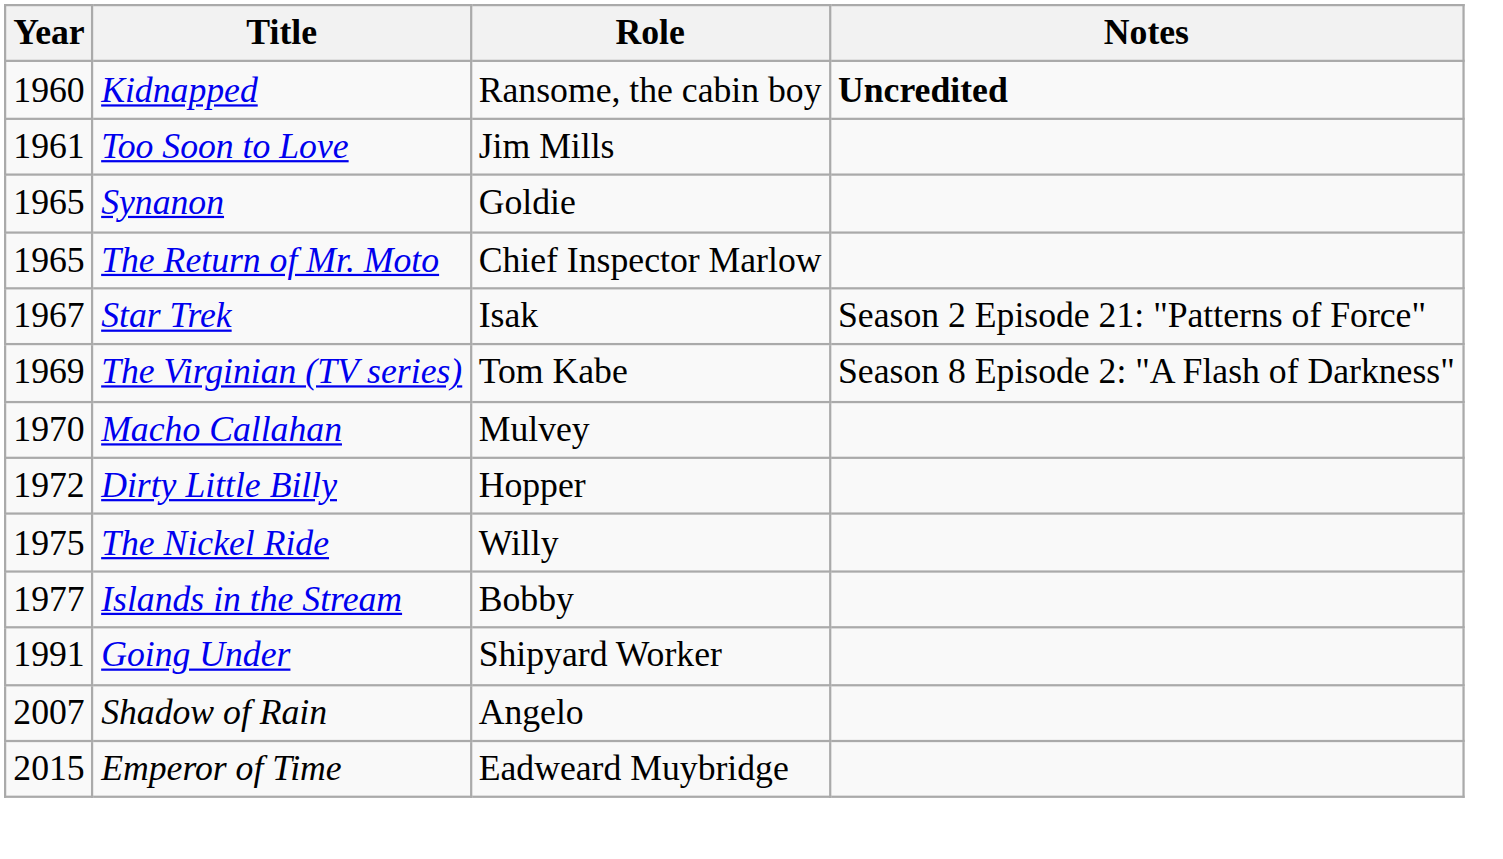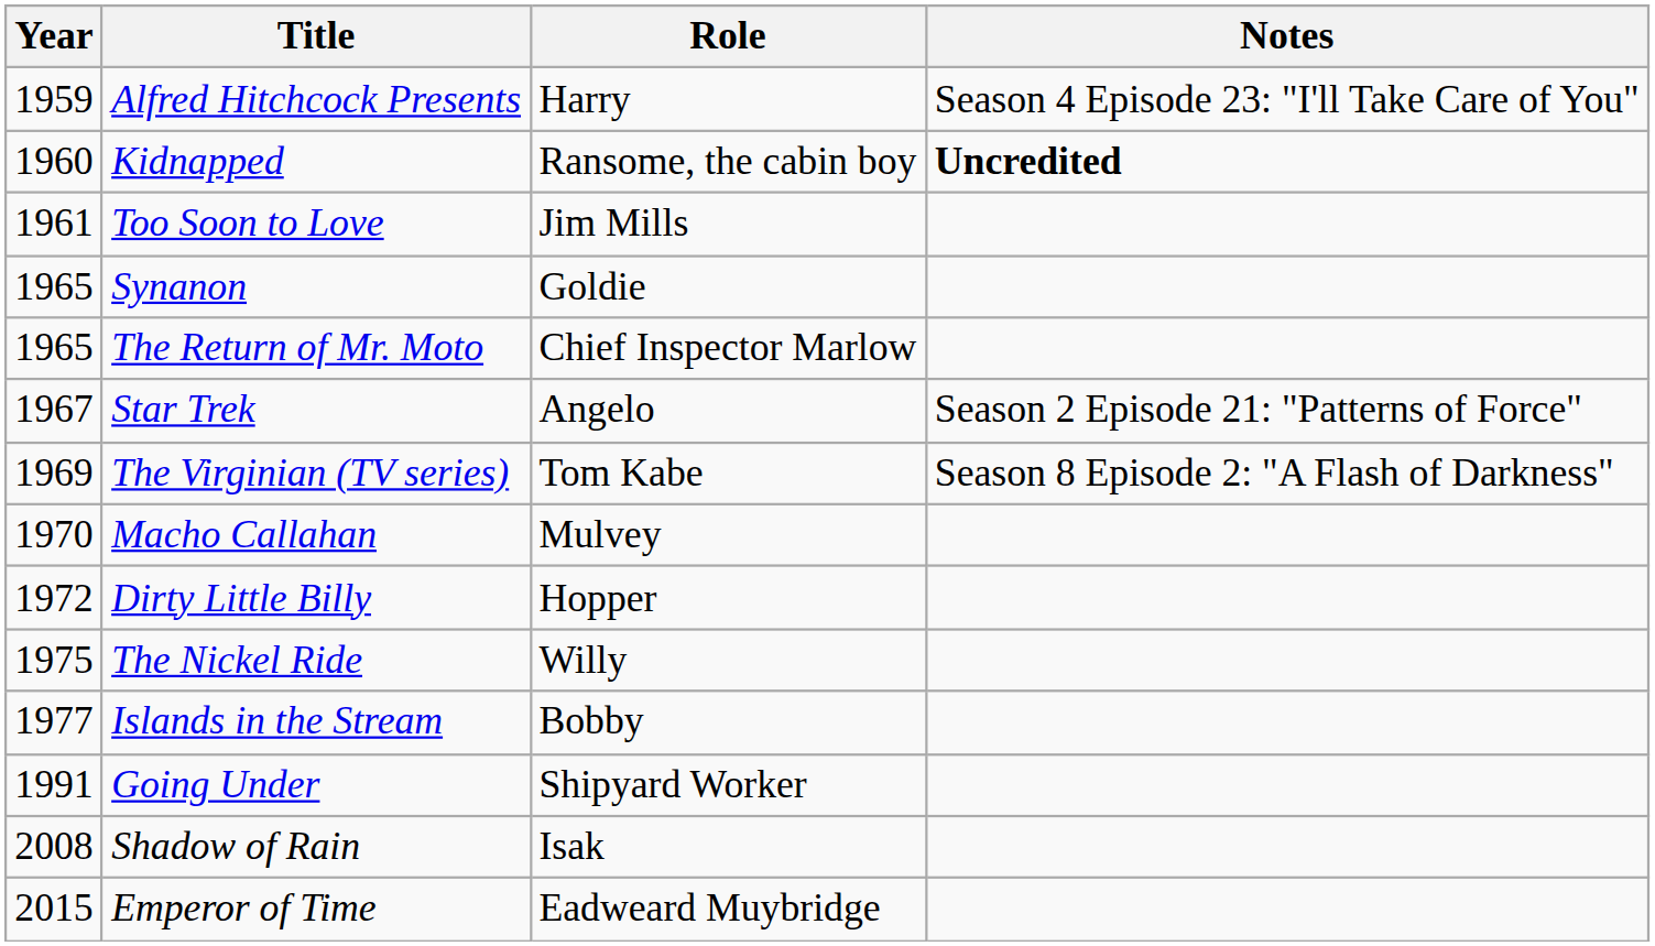 <table class="wikitable">
 <tr>
 <th>Year</th>
 <th>Title</th>
 <th>Role</th>
 <th>Notes</th>
+</tr>
+<tr>
+<td>1959</td>
+<td><em><a href='#'>Alfred Hitchcock Presents</a></em></td>
+<td>Harry</td>
+<td>Season 4 Episode 23: "I'll Take Care of You"</td>
 </tr>
 <tr>
 <td>1960</td>
 <td><em><a href='#'>Kidnapped</a></em></td>
 <td>Ransome, the cabin boy</td>
 <td><strong>Uncredited</strong></td>
 </tr>
 <tr>
 <td>1961</td>
 <td><em><a href='#'>Too Soon to Love</a></em></td>
 <td>Jim Mills</td>
 <td></td>
 </tr>
 <tr>
 <td>1965</td>
 <td><em><a href='#'>Synanon</a></em></td>
 <td>Goldie</td>
 <td></td>
 </tr>
 <tr>
 <td>1965</td>
 <td><em><a href='#'>The Return of Mr. Moto</a></em></td>
 <td>Chief Inspector Marlow</td>
 <td></td>
 </tr>
 <tr>
 <td>1967</td>
 <td><em><a href='#'>Star Trek</a></em></td>
-<td>Isak</td>
+<td>Angelo</td>
 <td>Season 2 Episode 21: "Patterns of Force"</td>
 </tr>
 <tr>
 <td>1969</td>
 <td><em><a href='#'>The Virginian (TV series)</a></em></td>
 <td>Tom Kabe</td>
 <td>Season 8 Episode 2: "A Flash of Darkness"</td>
 </tr>
 <tr>
 <td>1970</td>
 <td><em><a href='#'>Macho Callahan</a></em></td>
 <td>Mulvey</td>
 <td></td>
 </tr>
 <tr>
 <td>1972</td>
 <td><em><a href='#'>Dirty Little Billy</a></em></td>
 <td>Hopper</td>
 <td></td>
 </tr>
 <tr>
 <td>1975</td>
 <td><em><a href='#'>The Nickel Ride</a></em></td>
 <td>Willy</td>
 <td></td>
 </tr>
 <tr>
 <td>1977</td>
 <td><em><a href='#'>Islands in the Stream</a></em></td>
 <td>Bobby</td>
 <td></td>
 </tr>
 <tr>
 <td>1991</td>
 <td><em><a href='#'>Going Under</a></em></td>
 <td>Shipyard Worker</td>
 <td></td>
 </tr>
 <tr>
-<td>2007</td>
+<td>2008</td>
 <td><em>Shadow of Rain</em></td>
-<td>Angelo</td>
+<td>Isak</td>
 <td></td>
 </tr>
 <tr>
 <td>2015</td>
 <td><em>Emperor of Time</em></td>
 <td>Eadweard Muybridge</td>
 <td></td>
 </tr>
 </table>
